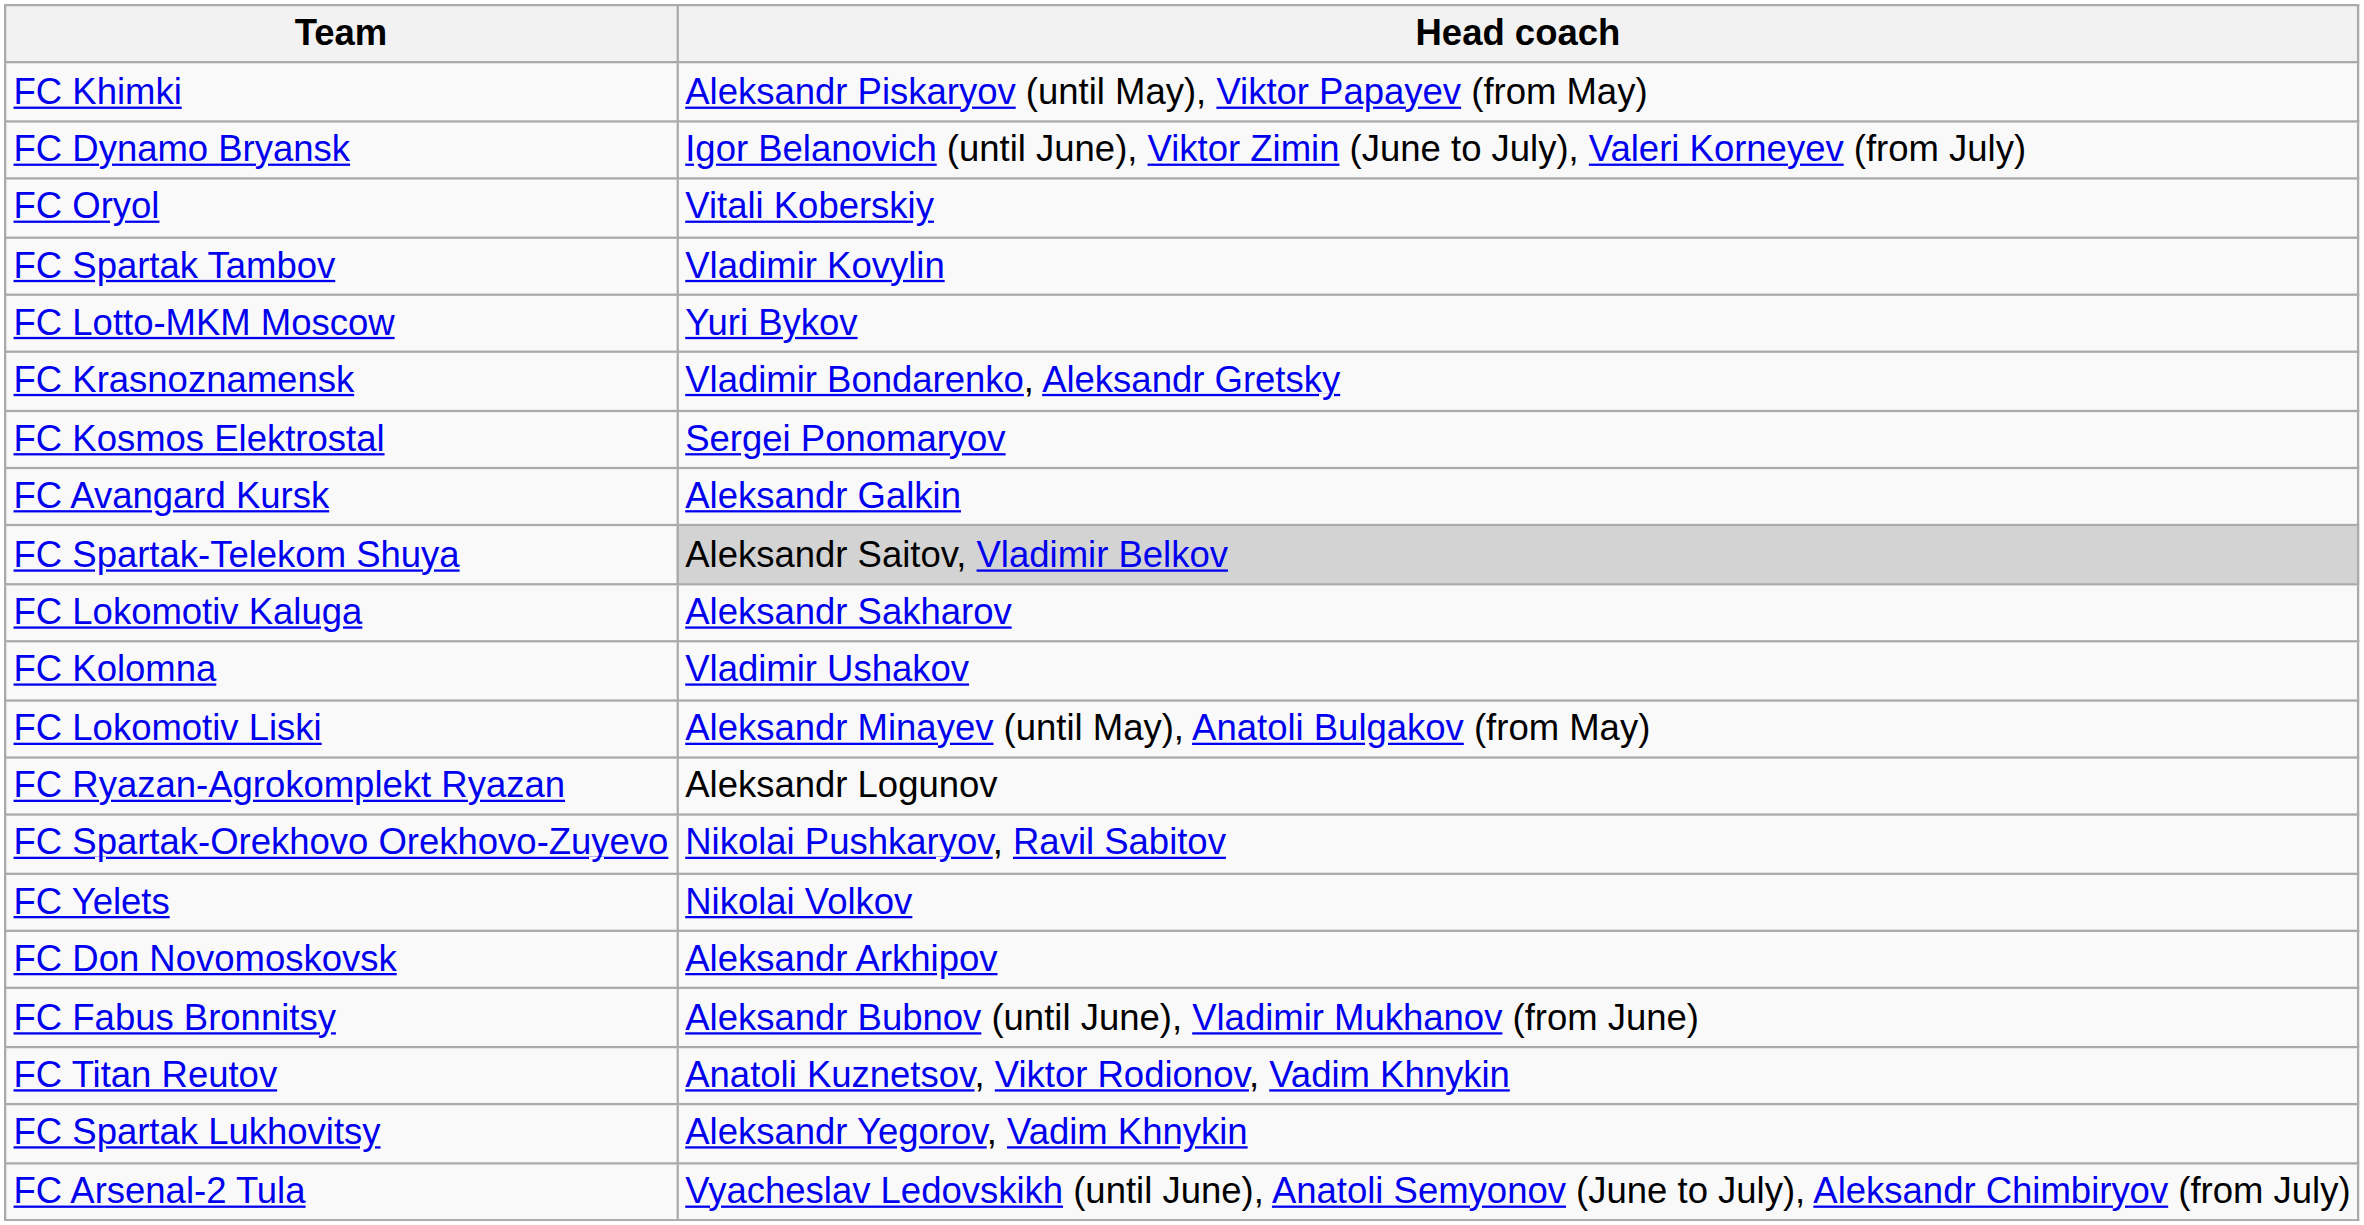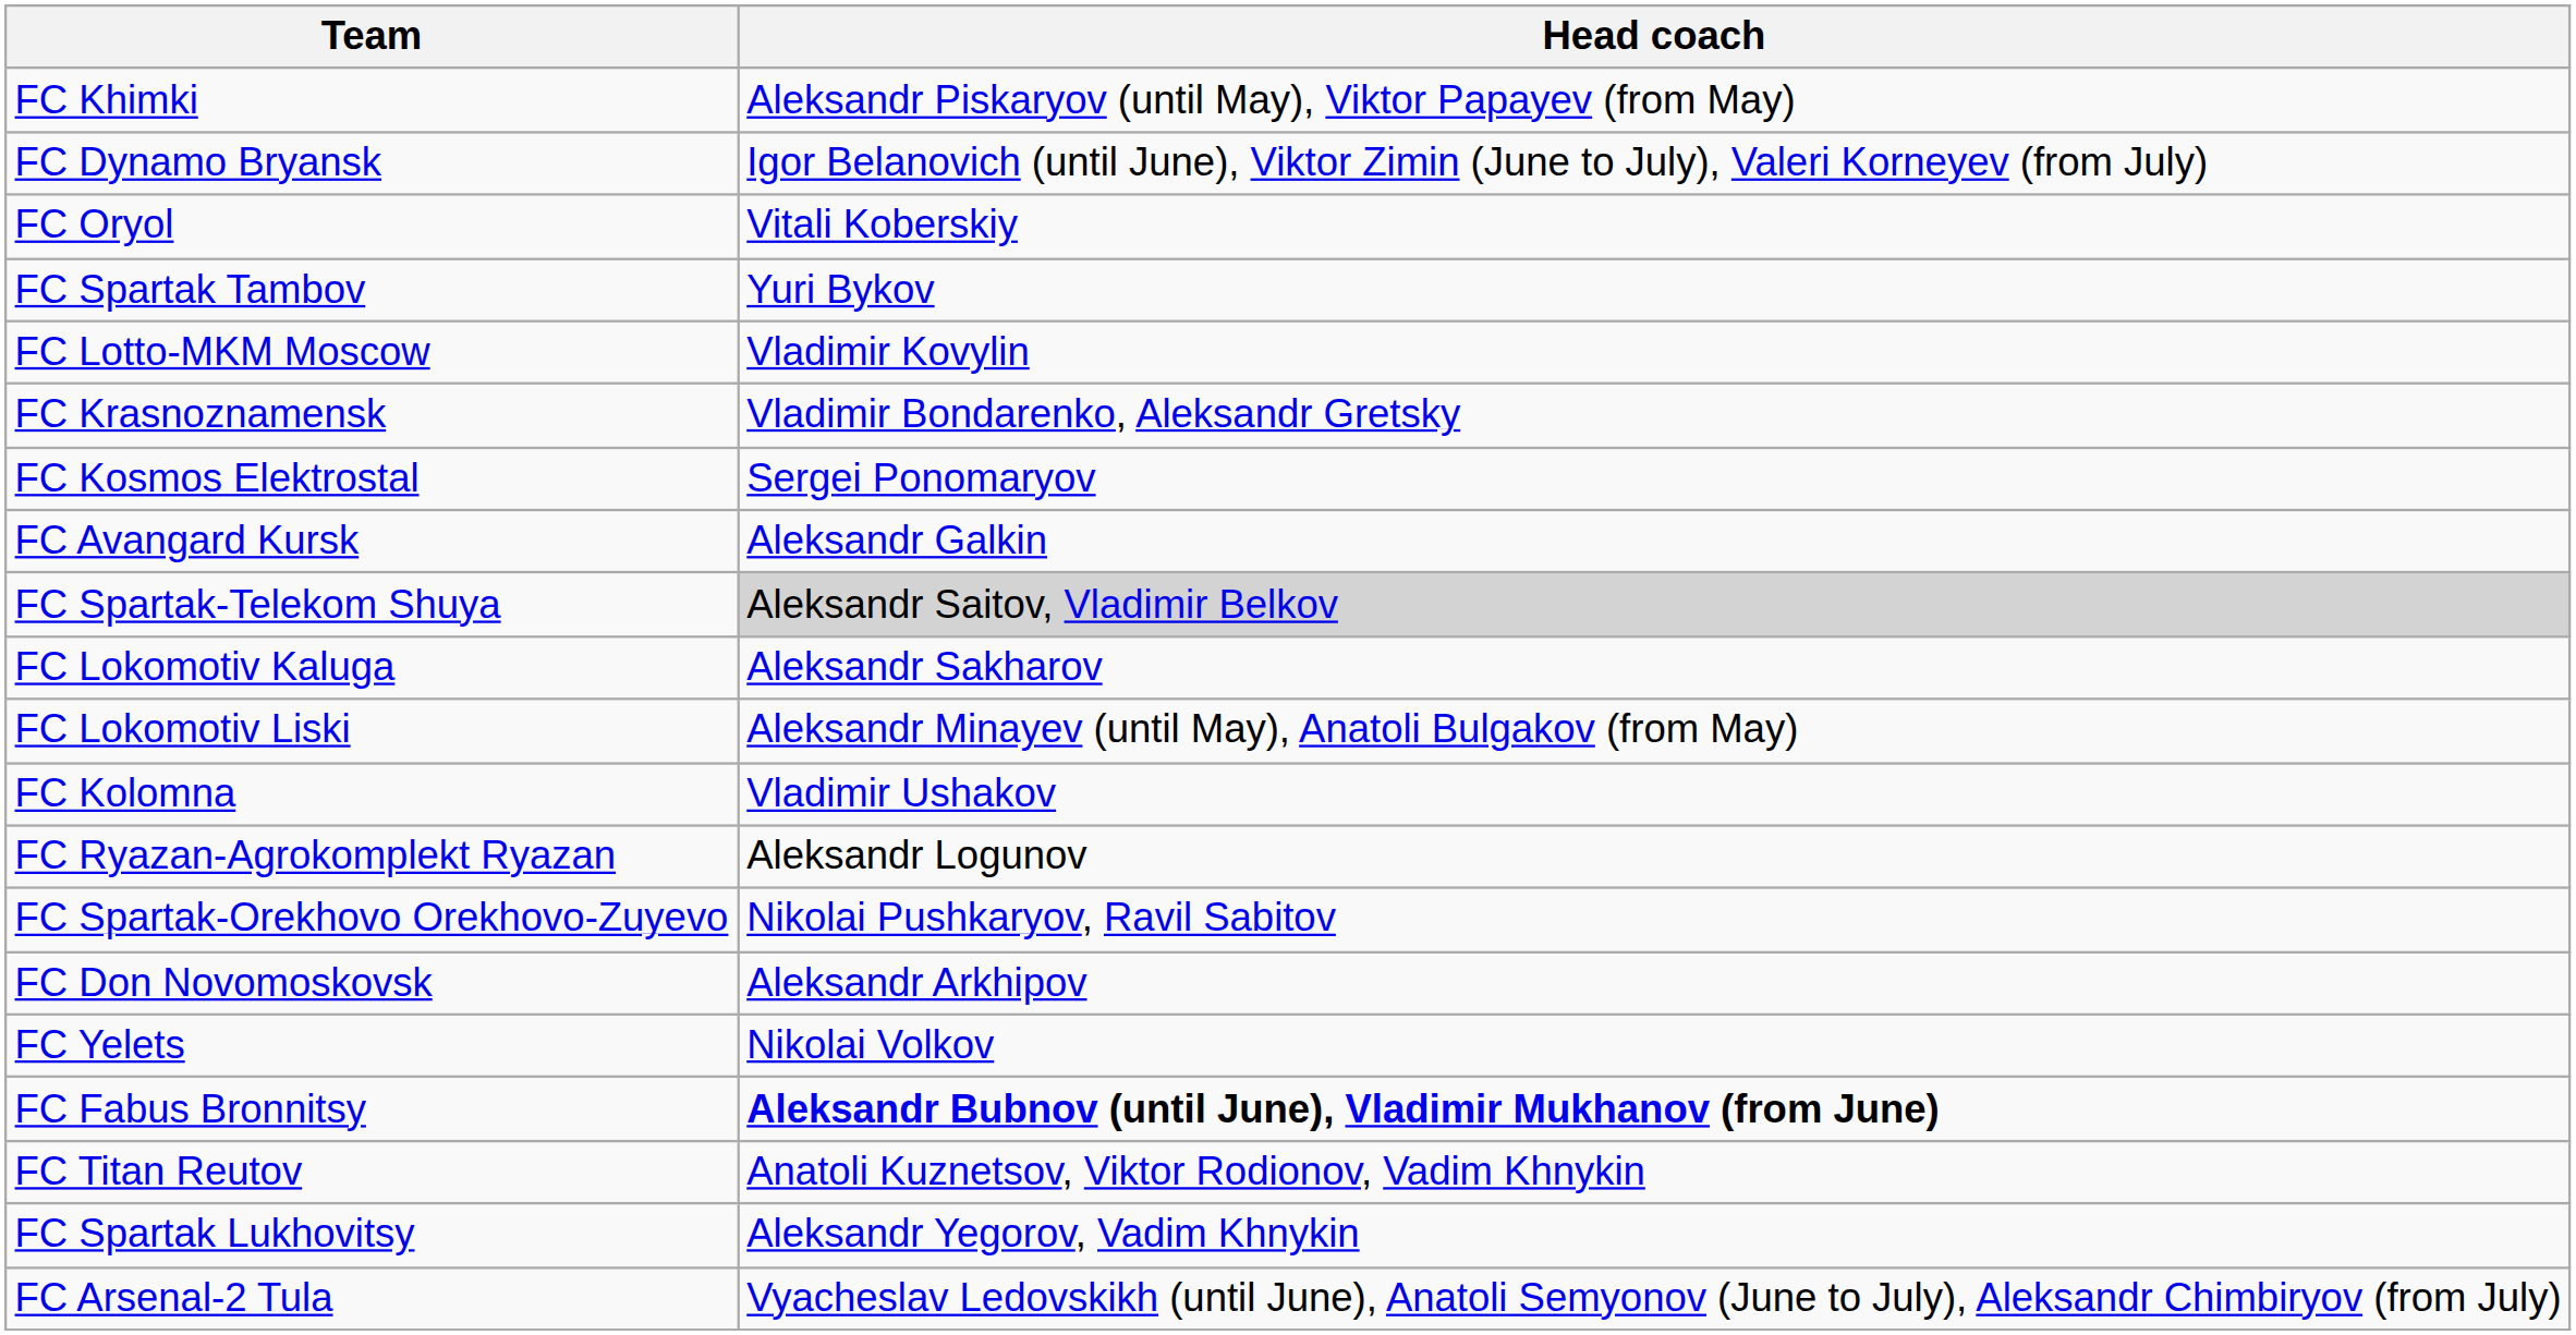 <table class="wikitable">
 <tr>
 <th>Team</th>
 <th>Head coach</th>
 </tr>
 <tr>
 <td><a href='#'>FC Khimki</a></td>
 <td><a href='#'>Aleksandr Piskaryov</a> (until May), <a href='#'>Viktor Papayev</a> (from May)</td>
 </tr>
 <tr>
 <td><a href='#'>FC Dynamo Bryansk</a></td>
 <td><a href='#'>Igor Belanovich</a> (until June), <a href='#'>Viktor Zimin</a> (June to July), <a href='#'>Valeri Korneyev</a> (from July)</td>
 </tr>
 <tr>
 <td><a href='#'>FC Oryol</a></td>
 <td><a href='#'>Vitali Koberskiy</a></td>
 </tr>
 <tr>
 <td><a href='#'>FC Spartak Tambov</a></td>
-<td><a href='#'>Vladimir Kovylin</a></td>
+<td><a href='#'>Yuri Bykov</a></td>
 </tr>
 <tr>
 <td><a href='#'>FC Lotto-MKM Moscow</a></td>
-<td><a href='#'>Yuri Bykov</a></td>
+<td><a href='#'>Vladimir Kovylin</a></td>
 </tr>
 <tr>
 <td><a href='#'>FC Krasnoznamensk</a></td>
 <td><a href='#'>Vladimir Bondarenko</a>, <a href='#'>Aleksandr Gretsky</a></td>
 </tr>
 <tr>
 <td><a href='#'>FC Kosmos Elektrostal</a></td>
 <td><a href='#'>Sergei Ponomaryov</a></td>
 </tr>
 <tr>
 <td><a href='#'>FC Avangard Kursk</a></td>
 <td><a href='#'>Aleksandr Galkin</a></td>
 </tr>
 <tr>
 <td><a href='#'>FC Spartak-Telekom Shuya</a></td>
 <td style="background: lightgrey;">Aleksandr Saitov, <a href='#'>Vladimir Belkov</a></td>
 </tr>
 <tr>
 <td><a href='#'>FC Lokomotiv Kaluga</a></td>
 <td><a href='#'>Aleksandr Sakharov</a></td>
 </tr>
 <tr>
+<td><a href='#'>FC Lokomotiv Liski</a></td>
+<td><a href='#'>Aleksandr Minayev</a> (until May), <a href='#'>Anatoli Bulgakov</a> (from May)</td>
+</tr>
+<tr>
 <td><a href='#'>FC Kolomna</a></td>
 <td><a href='#'>Vladimir Ushakov</a></td>
-</tr>
-<tr>
-<td><a href='#'>FC Lokomotiv Liski</a></td>
-<td><a href='#'>Aleksandr Minayev</a> (until May), <a href='#'>Anatoli Bulgakov</a> (from May)</td>
 </tr>
 <tr>
 <td><a href='#'>FC Ryazan-Agrokomplekt Ryazan</a></td>
 <td>Aleksandr Logunov</td>
 </tr>
 <tr>
 <td><a href='#'>FC Spartak-Orekhovo Orekhovo-Zuyevo</a></td>
 <td><a href='#'>Nikolai Pushkaryov</a>, <a href='#'>Ravil Sabitov</a></td>
 </tr>
 <tr>
+<td><a href='#'>FC Don Novomoskovsk</a></td>
+<td><a href='#'>Aleksandr Arkhipov</a></td>
+</tr>
+<tr>
 <td><a href='#'>FC Yelets</a></td>
 <td><a href='#'>Nikolai Volkov</a></td>
 </tr>
 <tr>
-<td><a href='#'>FC Don Novomoskovsk</a></td>
-<td><a href='#'>Aleksandr Arkhipov</a></td>
-</tr>
-<tr>
 <td><a href='#'>FC Fabus Bronnitsy</a></td>
-<td><a href='#'>Aleksandr Bubnov</a> (until June), <a href='#'>Vladimir Mukhanov</a> (from June)</td>
+<td><strong><a href='#'>Aleksandr Bubnov</a> (until June), <a href='#'>Vladimir Mukhanov</a> (from June)</strong></td>
 </tr>
 <tr>
 <td><a href='#'>FC Titan Reutov</a></td>
 <td><a href='#'>Anatoli Kuznetsov</a>, <a href='#'>Viktor Rodionov</a>, <a href='#'>Vadim Khnykin</a></td>
 </tr>
 <tr>
 <td><a href='#'>FC Spartak Lukhovitsy</a></td>
 <td><a href='#'>Aleksandr Yegorov</a>, <a href='#'>Vadim Khnykin</a></td>
 </tr>
 <tr>
 <td><a href='#'>FC Arsenal-2 Tula</a></td>
 <td><a href='#'>Vyacheslav Ledovskikh</a> (until June), <a href='#'>Anatoli Semyonov</a> (June to July), <a href='#'>Aleksandr Chimbiryov</a> (from July)</td>
 </tr>
 <tr>
 </tr>
 </table>
